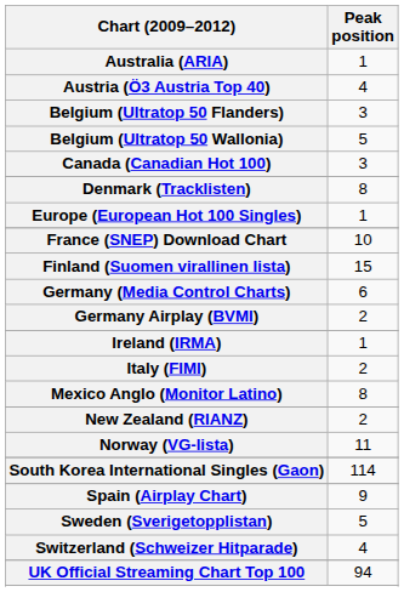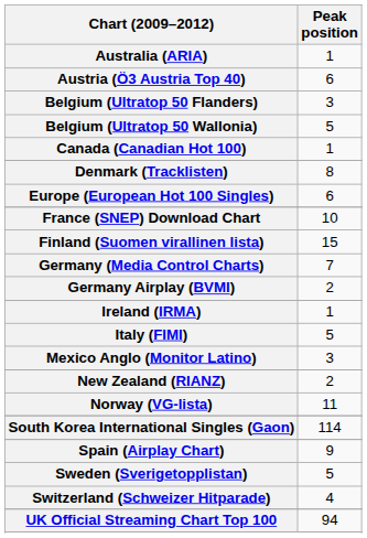 <table class="wikitable sortable plainrowheaders" style="text-align:center">
 <tr>
 <th scope="col">Chart (2009–2012)</th>
 <th scope="col">Peak<br>position</th>
 </tr>
 <tr>
 <th scope="row">Australia (<a href='#'>ARIA</a>)</th>
 <td>1</td>
 </tr>
 <tr>
 <th scope="row">Austria (<a href='#'>Ö3 Austria Top 40</a>)</th>
-<td>4</td>
+<td>6</td>
 </tr>
 <tr>
 <th scope="row">Belgium (<a href='#'>Ultratop 50</a> Flanders)</th>
 <td>3</td>
 </tr>
 <tr>
 <th scope="row">Belgium (<a href='#'>Ultratop 50</a> Wallonia)</th>
 <td>5</td>
 </tr>
 <tr>
 <th scope="row">Canada (<a href='#'>Canadian Hot 100</a>)</th>
-<td>3</td>
+<td>1</td>
 </tr>
 <tr>
 </tr>
 <tr>
 <th scope="row">Denmark (<a href='#'>Tracklisten</a>)</th>
 <td>8</td>
 </tr>
 <tr>
 <th scope="row">Europe (<a href='#'>European Hot 100 Singles</a>)</th>
-<td>1</td>
+<td>6</td>
 </tr>
 <tr>
 </tr>
 <tr>
 <th scope="row">France (<a href='#'>SNEP</a>) Download Chart</th>
 <td>10</td>
 </tr>
 <tr>
 <th scope="row">Finland (<a href='#'>Suomen virallinen lista</a>)</th>
 <td>15</td>
 </tr>
 <tr>
 <th scope="row">Germany (<a href='#'>Media Control Charts</a>)</th>
-<td>6</td>
+<td>7</td>
 </tr>
 <tr>
 <th scope="row">Germany Airplay (<a href='#'>BVMI</a>)</th>
 <td>2</td>
 </tr>
 <tr>
 </tr>
 <tr>
 <th scope="row">Ireland (<a href='#'>IRMA</a>)</th>
 <td>1</td>
 </tr>
 <tr>
 <th scope="row">Italy (<a href='#'>FIMI</a>)</th>
-<td>2</td>
+<td>5</td>
 </tr>
 <tr>
 <th scope="row">Mexico Anglo (<a href='#'>Monitor Latino</a>)</th>
-<td>8</td>
+<td>3</td>
 </tr>
 <tr>
 </tr>
 <tr>
 </tr>
 <tr>
 <th scope="row">New Zealand (<a href='#'>RIANZ</a>)</th>
 <td>2</td>
 </tr>
 <tr>
 <th scope="row">Norway (<a href='#'>VG-lista</a>)</th>
 <td>11</td>
 </tr>
 <tr>
 </tr>
 <tr>
 </tr>
 <tr>
 <th scope="row">South Korea International Singles (<a href='#'>Gaon</a>)</th>
 <td>114</td>
 </tr>
 <tr>
 </tr>
 <tr>
 <th scope="row">Spain (<a href='#'>Airplay Chart</a>)</th>
 <td>9</td>
 </tr>
 <tr>
 <th scope="row">Sweden (<a href='#'>Sverigetopplistan</a>)</th>
 <td>5</td>
 </tr>
 <tr>
 <th scope="row">Switzerland (<a href='#'>Schweizer Hitparade</a>)</th>
 <td>4</td>
 </tr>
 <tr>
 </tr>
 <tr>
 <th scope="row"><a href='#'>UK Official Streaming Chart Top 100</a></th>
 <td>94</td>
 </tr>
 <tr>
 </tr>
 <tr>
 </tr>
 <tr>
 </tr>
 <tr>
 </tr>
 <tr>
 </tr>
 <tr>
 </tr>
 <tr>
 </tr>
 </table>
